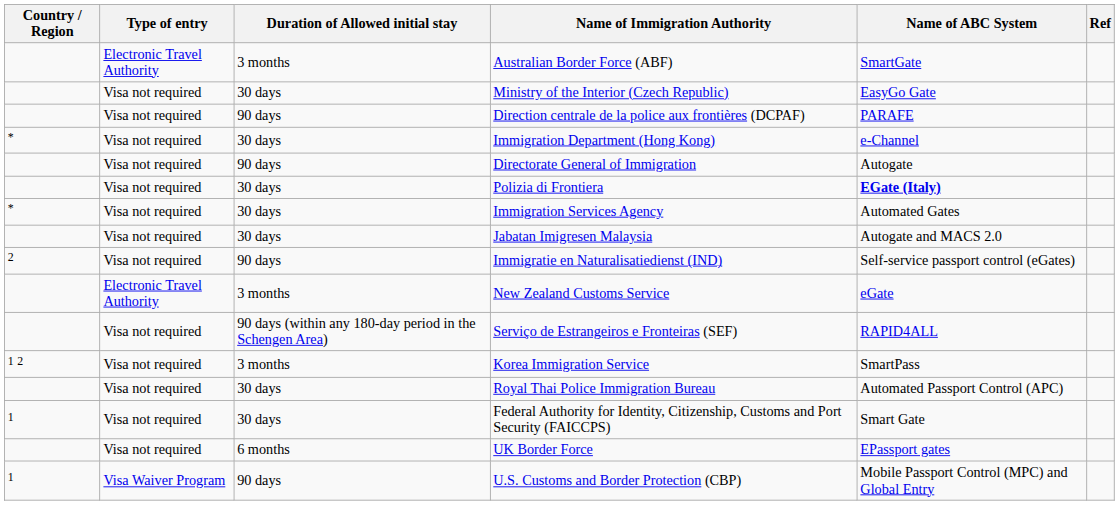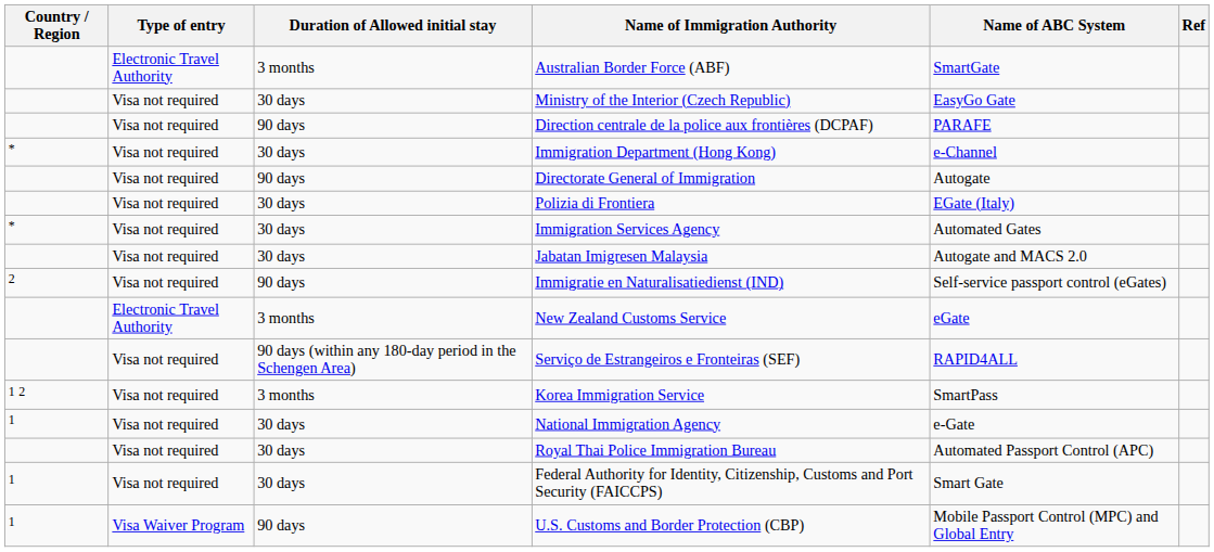 <table class="wikitable">
 <tr>
 <th>Country / Region</th>
 <th>Type of entry</th>
 <th>Duration of Allowed initial stay</th>
 <th>Name of Immigration Authority</th>
 <th>Name of ABC System</th>
 <th>Ref</th>
 </tr>
 <tr>
 <td></td>
 <td><a href='#'>Electronic Travel Authority</a></td>
 <td>3 months</td>
 <td><a href='#'>Australian Border Force</a> (ABF)</td>
 <td><a href='#'>SmartGate</a></td>
 <td></td>
 </tr>
 <tr>
 <td></td>
 <td>Visa not required</td>
 <td>30 days</td>
 <td><a href='#'>Ministry of the Interior (Czech Republic)</a></td>
 <td><a href='#'>EasyGo Gate</a></td>
 <td></td>
 </tr>
 <tr>
 <td></td>
 <td>Visa not required</td>
 <td>90 days</td>
 <td><a href='#'>Direction centrale de la police aux frontières</a> (DCPAF)</td>
 <td><a href='#'>PARAFE</a></td>
 <td></td>
 </tr>
 <tr>
 <td><em></em><sup>*</sup></td>
 <td>Visa not required</td>
 <td>30 days</td>
 <td><a href='#'>Immigration Department (Hong Kong)</a></td>
 <td><a href='#'>e-Channel</a></td>
 <td></td>
 </tr>
 <tr>
 <td></td>
 <td>Visa not required</td>
 <td>90 days</td>
 <td><a href='#'>Directorate General of Immigration</a></td>
 <td>Autogate</td>
 <td></td>
 </tr>
 <tr>
 <td></td>
 <td>Visa not required</td>
 <td>30 days</td>
 <td><a href='#'>Polizia di Frontiera</a></td>
-<td><strong><a href='#'>EGate (Italy)</a></strong></td>
+<td><a href='#'>EGate (Italy)</a></td>
 <td></td>
 </tr>
 <tr>
 <td><em></em><sup>*</sup></td>
 <td>Visa not required</td>
 <td>30 days</td>
 <td><a href='#'>Immigration Services Agency</a></td>
 <td>Automated Gates</td>
 <td></td>
 </tr>
 <tr>
 <td></td>
 <td>Visa not required</td>
 <td>30 days</td>
 <td><a href='#'>Jabatan Imigresen Malaysia</a></td>
 <td>Autogate and MACS 2.0</td>
 <td></td>
 </tr>
 <tr>
 <td><sup>2</sup></td>
 <td>Visa not required</td>
 <td>90 days</td>
 <td><a href='#'>Immigratie en Naturalisatiedienst (IND)</a></td>
 <td>Self-service passport control (eGates)</td>
 <td></td>
 </tr>
 <tr>
 <td></td>
 <td><a href='#'>Electronic Travel Authority</a></td>
 <td>3 months</td>
 <td><a href='#'>New Zealand Customs Service</a></td>
 <td><a href='#'>eGate</a></td>
 <td></td>
 </tr>
 <tr>
 <td></td>
 <td>Visa not required</td>
 <td>90 days (within any 180-day period in the <a href='#'>Schengen Area</a>)</td>
 <td><a href='#'>Serviço de Estrangeiros e Fronteiras</a> (SEF)</td>
 <td><a href='#'>RAPID4ALL</a></td>
 <td></td>
 </tr>
 <tr>
 <td><sup>1</sup> <sup>2</sup></td>
 <td>Visa not required</td>
 <td>3 months</td>
 <td><a href='#'>Korea Immigration Service</a></td>
 <td>SmartPass</td>
 <td></td>
 </tr>
 <tr>
+<td><sup>1</sup></td>
+<td>Visa not required</td>
+<td>30 days</td>
+<td><a href='#'>National Immigration Agency</a></td>
+<td>e-Gate</td>
+<td></td>
+</tr>
+<tr>
 <td></td>
 <td>Visa not required</td>
 <td>30 days</td>
 <td><a href='#'>Royal Thai Police Immigration Bureau</a></td>
 <td>Automated Passport Control (APC)</td>
 <td></td>
 </tr>
 <tr>
 <td><sup>1</sup></td>
 <td>Visa not required</td>
 <td>30 days</td>
 <td>Federal Authority for Identity, Citizenship, Customs and Port Security (FAICCPS)</td>
 <td>Smart Gate</td>
 <td></td>
 </tr>
 <tr>
-<td></td>
-<td>Visa not required</td>
-<td>6 months</td>
-<td><a href='#'>UK Border Force</a></td>
-<td><a href='#'>EPassport gates</a></td>
-<td></td>
-</tr>
-<tr>
 <td><sup>1</sup></td>
 <td><a href='#'>Visa Waiver Program</a></td>
 <td>90 days</td>
 <td><a href='#'>U.S. Customs and Border Protection</a> (CBP)</td>
 <td>Mobile Passport Control (MPC) and <a href='#'>Global Entry</a></td>
 <td></td>
 </tr>
 </table>
